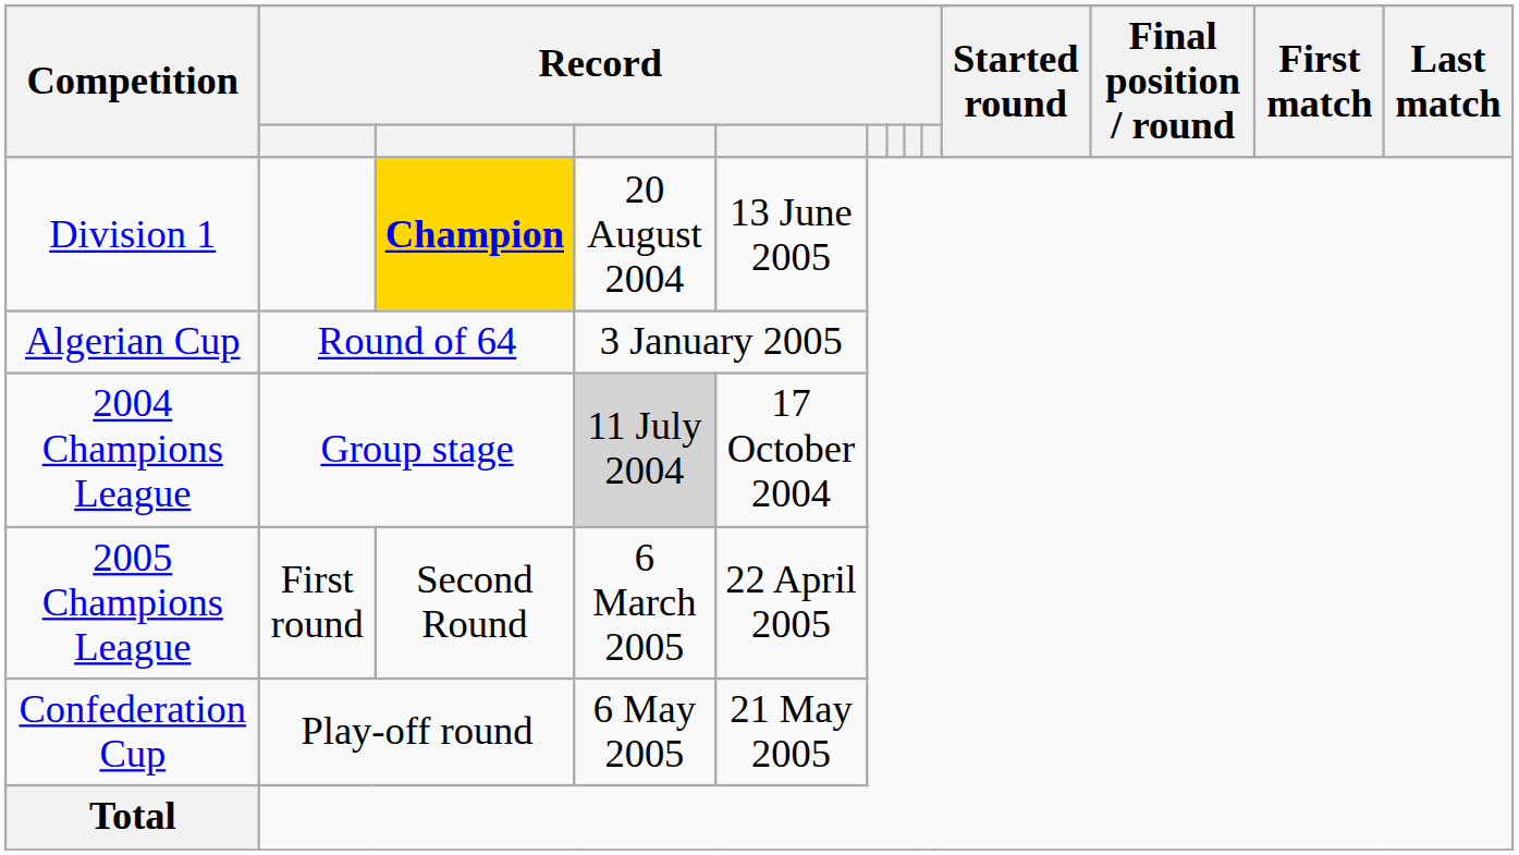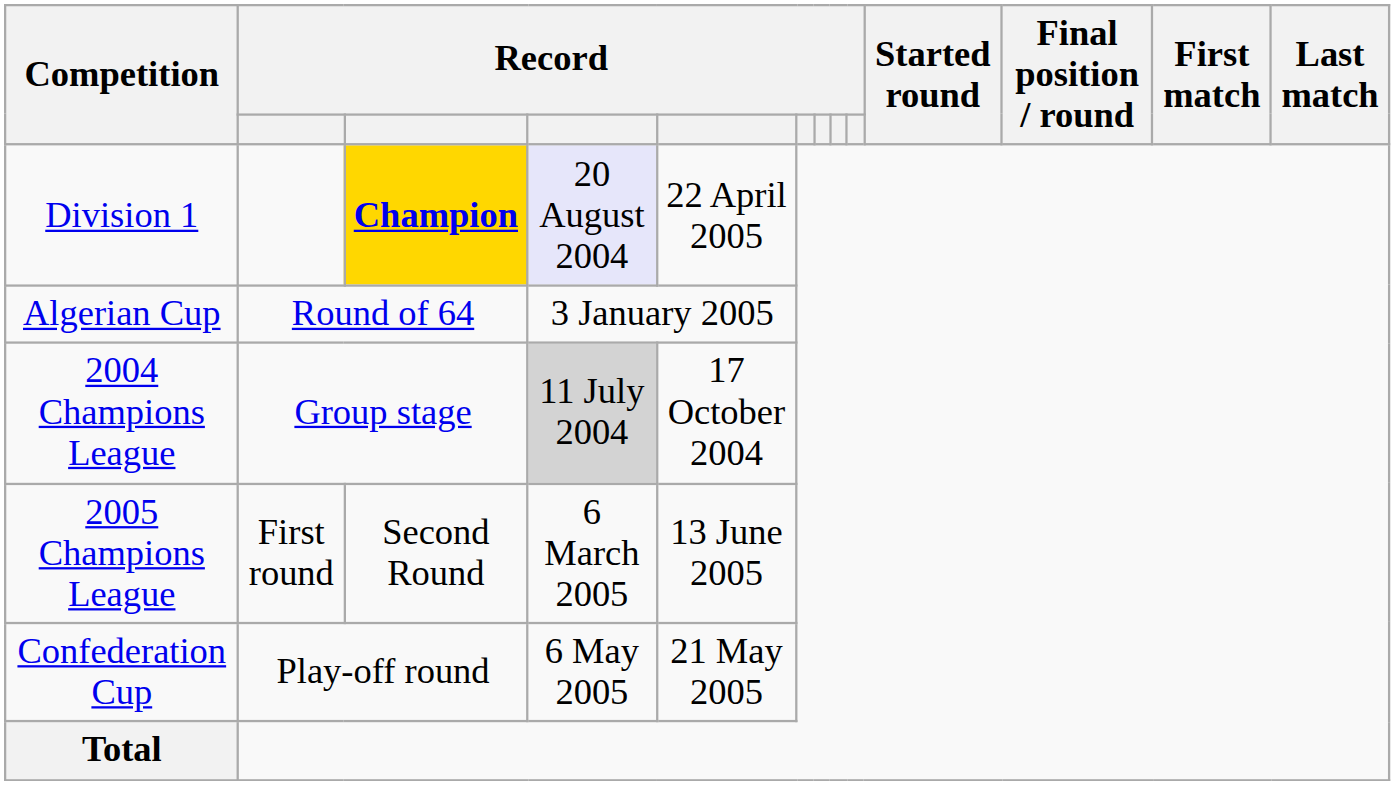 <table class="wikitable" style="text-align: center">
 <tr>
 <th rowspan=2>Competition</th>
 <th colspan=8>Record</th>
 <th rowspan=2>Started round</th>
 <th rowspan=2>Final position / round</th>
 <th rowspan=2>First match</th>
 <th rowspan=2>Last match</th>
 </tr>
 <tr>
 <th></th>
 <th></th>
 <th></th>
 <th></th>
 <th></th>
 <th></th>
 <th></th>
 <th></th>
 </tr>
 <tr>
 <td><a href='#'>Division 1</a><br></td>
 <td></td>
 <td style="background:gold;"><a href='#'><strong>Champion</strong></a></td>
-<td>20 August 2004</td>
-<td>13 June 2005</td>
+<td style="background: lavender;">20 August 2004</td>
+<td>22 April 2005</td>
 </tr>
 <tr>
 <td><a href='#'>Algerian Cup</a><br></td>
 <td colspan=2><a href='#'>Round of 64</a></td>
 <td colspan=2>3 January 2005</td>
 </tr>
 <tr>
 <td><a href='#'>2004 Champions League</a><br></td>
 <td colspan=2><a href='#'>Group stage</a></td>
 <td style="background: lightgrey;">11 July 2004</td>
 <td>17 October 2004</td>
 </tr>
 <tr>
 <td><a href='#'>2005 Champions League</a><br></td>
 <td>First round</td>
 <td>Second Round</td>
 <td>6 March 2005</td>
-<td>22 April 2005</td>
+<td>13 June 2005</td>
 </tr>
 <tr>
 <td><a href='#'>Confederation Cup</a><br></td>
 <td colspan=2>Play-off round</td>
 <td>6 May 2005</td>
 <td>21 May 2005</td>
 </tr>
 <tr>
 <th>Total<br></th>
 </tr>
 </table>
